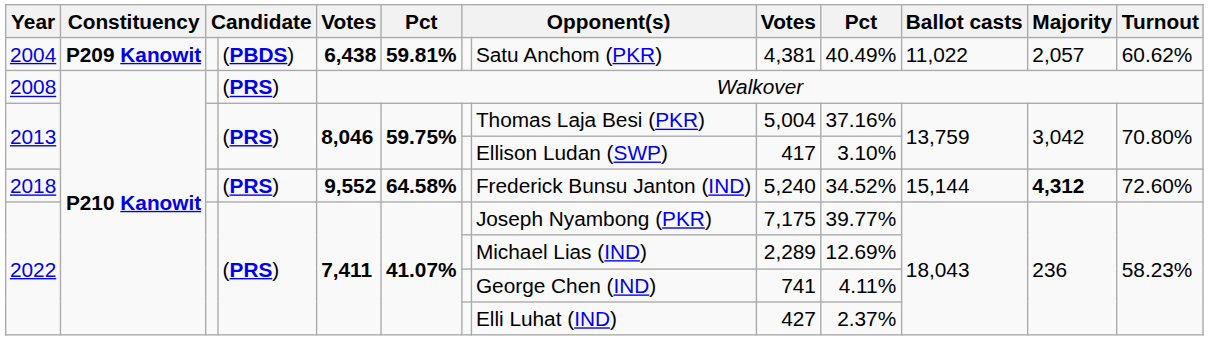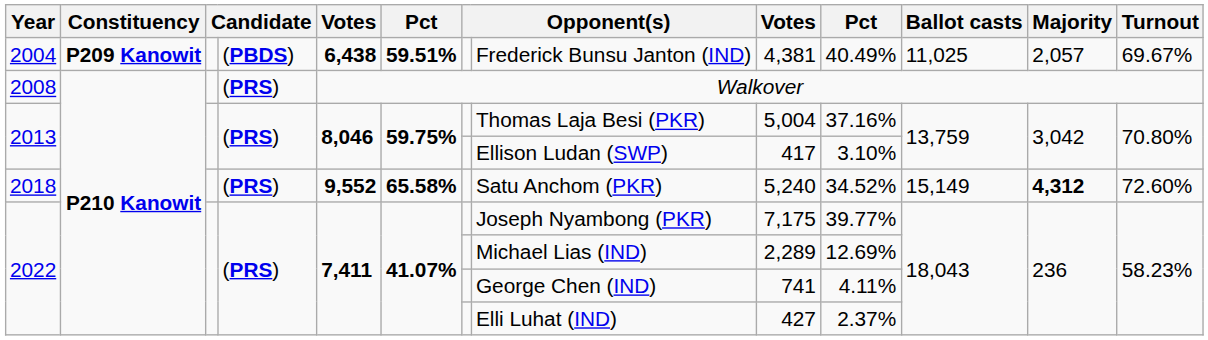 <table class="wikitable" style="margin:0.5em ; font-size:95%">
 <tr>
 <th>Year</th>
 <th>Constituency</th>
 <th colspan=2>Candidate</th>
 <th>Votes</th>
 <th>Pct</th>
 <th colspan=2>Opponent(s)</th>
 <th>Votes</th>
 <th>Pct</th>
 <th>Ballot casts</th>
 <th>Majority</th>
 <th>Turnout</th>
 </tr>
 <tr>
 <td><a href='#'>2004</a></td>
 <td><strong>P209 <a href='#'>Kanowit</a></strong></td>
 <td></td>
 <td> (<a href='#'><strong>PBDS</strong></a>)</td>
 <td align="right"><strong>6,438</strong></td>
-<td><strong>59.81%</strong></td>
+<td><strong>59.51%</strong></td>
 <td></td>
-<td>Satu Anchom (<a href='#'>PKR</a>)</td>
+<td>Frederick Bunsu Janton (<a href='#'>IND</a>)</td>
 <td align="right">4,381</td>
 <td>40.49%</td>
-<td>11,022</td>
+<td>11,025</td>
 <td>2,057</td>
-<td>60.62%</td>
+<td>69.67%</td>
 </tr>
 <tr>
 <td><a href='#'>2008</a></td>
 <td rowspan="8"><strong>P210 <a href='#'>Kanowit</a></strong></td>
 <td></td>
 <td> (<a href='#'><strong>PRS</strong></a>)</td>
 <td colspan="9" align="middle"><em>Walkover</em></td>
 </tr>
 <tr>
 <td rowspan=2><a href='#'>2013</a></td>
 <td rowspan=2 ></td>
 <td rowspan=2> (<a href='#'><strong>PRS</strong></a>)</td>
 <td rowspan=2><strong>8,046</strong></td>
 <td rowspan=2><strong>59.75%</strong></td>
 <td></td>
 <td>Thomas Laja Besi (<a href='#'>PKR</a>)</td>
 <td align="right">5,004</td>
 <td>37.16%</td>
 <td rowspan=2>13,759</td>
 <td rowspan=2>3,042</td>
 <td rowspan=2>70.80%</td>
 </tr>
 <tr>
 <td bgcolor=></td>
 <td>Ellison Ludan (<a href='#'>SWP</a>)</td>
 <td align="right">417</td>
 <td align="right">3.10%</td>
 </tr>
 <tr>
 <td><a href='#'>2018</a></td>
 <td></td>
 <td> (<a href='#'><strong>PRS</strong></a>)</td>
 <td align="right"><strong>9,552</strong></td>
-<td><strong>64.58%</strong></td>
+<td><strong>65.58%</strong></td>
 <td></td>
-<td>Frederick Bunsu Janton (<a href='#'>IND</a>)</td>
+<td>Satu Anchom (<a href='#'>PKR</a>)</td>
 <td align="right">5,240</td>
 <td>34.52%</td>
-<td>15,144</td>
+<td>15,149</td>
 <td><strong>4,312</strong></td>
 <td>72.60%</td>
 </tr>
 <tr>
 <td rowspan="4"><a href='#'>2022</a></td>
 <td rowspan="4" ></td>
 <td rowspan="4"> (<a href='#'><strong>PRS</strong></a>)</td>
 <td rowspan="4"><strong>7,411</strong></td>
 <td rowspan="4"><strong>41.07%</strong></td>
 <td></td>
 <td>Joseph Nyambong (<a href='#'>PKR</a>)</td>
 <td align="right">7,175</td>
 <td>39.77%</td>
 <td rowspan="4">18,043</td>
 <td rowspan="4">236</td>
 <td rowspan="4">58.23%</td>
 </tr>
 <tr>
 <td></td>
 <td>Michael Lias (<a href='#'>IND</a>)</td>
 <td align="right">2,289</td>
 <td>12.69%</td>
 </tr>
 <tr>
 <td></td>
 <td>George Chen (<a href='#'>IND</a>)</td>
 <td align="right">741</td>
 <td align="right">4.11%</td>
 </tr>
 <tr>
 <td></td>
 <td>Elli Luhat (<a href='#'>IND</a>)</td>
 <td align="right">427</td>
 <td align="right">2.37%</td>
 </tr>
 </table>
